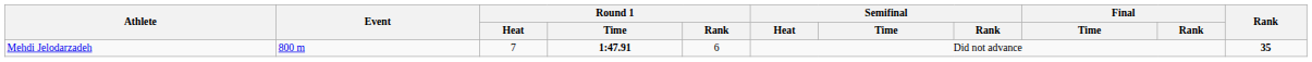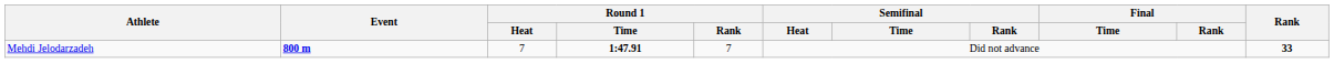 <table class="wikitable" width="90%" style="text-align:center; font-size:90%">
 <tr>
 <th rowspan="2" width="20%">Athlete</th>
 <th rowspan="2" width="15%">Event</th>
 <th colspan="3" width="20%">Round 1</th>
 <th colspan="3" width="20%">Semifinal</th>
 <th colspan="2" width="15%">Final</th>
 <th rowspan="2" width="6%">Rank</th>
 </tr>
 <tr>
 <th width="5%">Heat</th>
 <th width="10%">Time</th>
 <th>Rank</th>
 <th width="5%">Heat</th>
 <th width="10%">Time</th>
 <th>Rank</th>
 <th width="10%">Time</th>
 <th>Rank</th>
 </tr>
 <tr>
 <td align="left"><a href='#'>Mehdi Jelodarzadeh</a></td>
-<td align="left"><a href='#'>800 m</a></td>
+<td align="left"><strong><a href='#'>800 m</a></strong></td>
 <td>7</td>
 <td><strong>1:47.91</strong></td>
-<td>6</td>
+<td>7</td>
 <td colspan=5 align=center>Did not advance</td>
-<td><strong>35</strong></td>
+<td><strong>33</strong></td>
 </tr>
 </table>
